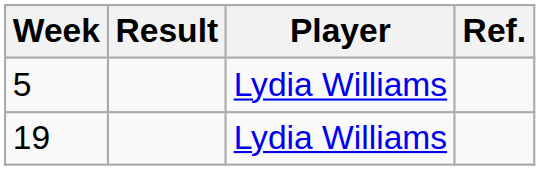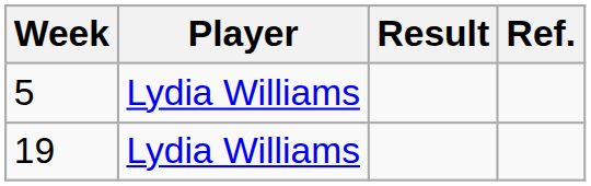 <table class="wikitable">
 <tr>
 <th>Week</th>
+<th>Player</th>
 <th>Result</th>
-<th>Player</th>
 <th>Ref.</th>
 </tr>
 <tr>
 <td>5</td>
+<td> <a href='#'>Lydia Williams</a></td>
 <td></td>
-<td> <a href='#'>Lydia Williams</a></td>
 <td></td>
 </tr>
 <tr>
 <td>19</td>
+<td> <a href='#'>Lydia Williams</a></td>
 <td></td>
-<td> <a href='#'>Lydia Williams</a></td>
 <td></td>
 </tr>
 </table>
